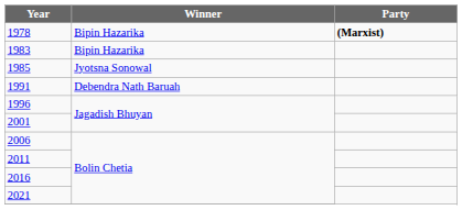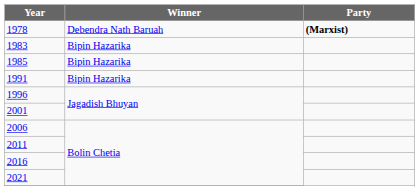 <table class="wikitable" width="50%">
 <tr>
 <th style="background-color:#666666; color:white">Year</th>
 <th style="background-color:#666666; color:white">Winner</th>
 <th style="background-color:#666666; color:white" colspan="2">Party</th>
 </tr>
 <tr>
 <td><a href='#'>1978</a></td>
-<td><a href='#'>Bipin Hazarika</a></td>
+<td><a href='#'>Debendra Nath Baruah</a></td>
 <td><strong> (Marxist)</strong></td>
 </tr>
 <tr>
 <td><a href='#'>1983</a></td>
 <td><a href='#'>Bipin Hazarika</a></td>
 <td></td>
 </tr>
 <tr>
 <td><a href='#'>1985</a></td>
-<td><a href='#'>Jyotsna Sonowal</a></td>
+<td><a href='#'>Bipin Hazarika</a></td>
 <td></td>
 </tr>
 <tr>
 <td><a href='#'>1991</a></td>
-<td><a href='#'>Debendra Nath Baruah</a></td>
+<td><a href='#'>Bipin Hazarika</a></td>
 <td></td>
 </tr>
 <tr>
 <td><a href='#'>1996</a></td>
 <td rowspan="2"><a href='#'>Jagadish Bhuyan</a></td>
 <td></td>
 </tr>
 <tr>
 <td><a href='#'>2001</a></td>
 </tr>
 <tr>
 <td><a href='#'>2006</a></td>
 <td rowspan="4"><a href='#'>Bolin Chetia</a></td>
 <td></td>
 </tr>
 <tr>
 <td><a href='#'>2011</a></td>
 </tr>
 <tr>
 <td><a href='#'>2016</a></td>
 <td></td>
 </tr>
 <tr>
 <td><a href='#'>2021</a></td>
 </tr>
 <tr>
 </tr>
 </table>
